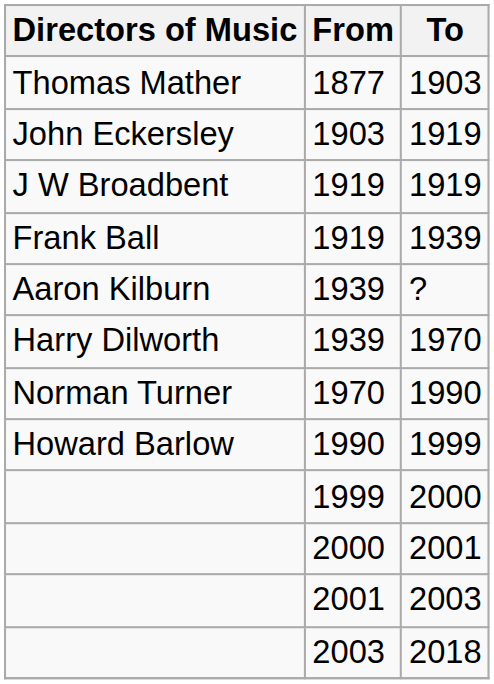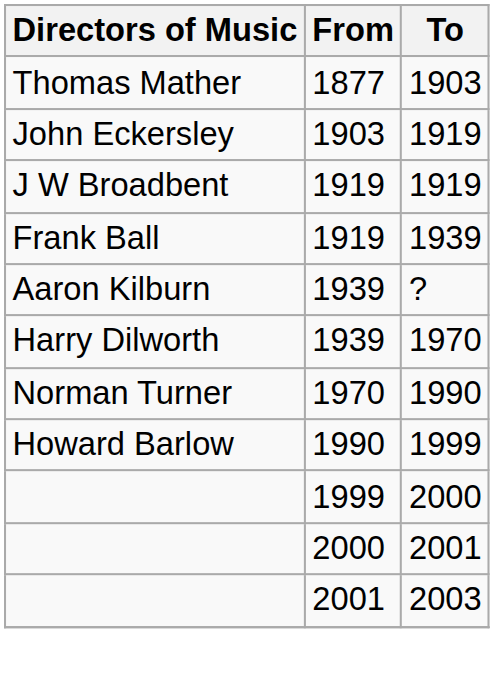 <table class="wikitable">
 <tr>
 <th>Directors of Music</th>
 <th>From</th>
 <th>To</th>
 </tr>
 <tr>
 <td>Thomas Mather</td>
 <td>1877</td>
 <td>1903</td>
 </tr>
 <tr>
 <td>John Eckersley</td>
 <td>1903</td>
 <td>1919</td>
 </tr>
 <tr>
 <td>J W Broadbent</td>
 <td>1919</td>
 <td>1919</td>
 </tr>
 <tr>
 <td>Frank Ball</td>
 <td>1919</td>
 <td>1939</td>
 </tr>
 <tr>
 <td>Aaron Kilburn</td>
 <td>1939</td>
 <td>?</td>
 </tr>
 <tr>
 <td>Harry Dilworth</td>
 <td>1939</td>
 <td>1970</td>
 </tr>
 <tr>
 <td>Norman Turner</td>
 <td>1970</td>
 <td>1990</td>
 </tr>
 <tr>
 <td>Howard Barlow</td>
 <td>1990</td>
 <td>1999</td>
 </tr>
 <tr>
 <td></td>
 <td>1999</td>
 <td>2000</td>
 </tr>
 <tr>
 <td></td>
 <td>2000</td>
 <td>2001</td>
 </tr>
 <tr>
 <td></td>
 <td>2001</td>
 <td>2003</td>
 </tr>
 <tr>
-<td></td>
-<td>2003</td>
-<td>2018</td>
-</tr>
-<tr>
 </tr>
 </table>
